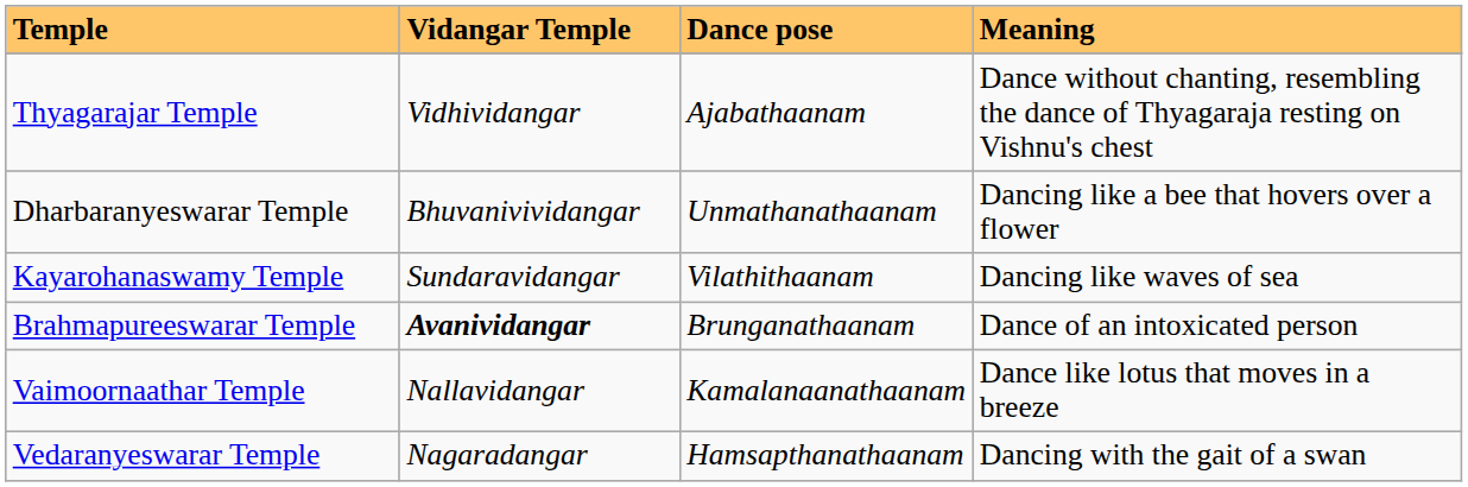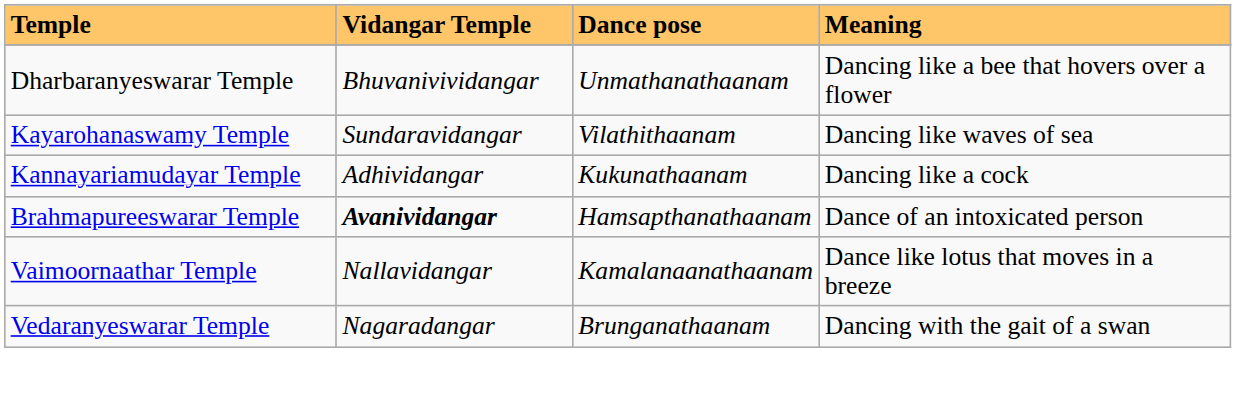 <table class="wikitable sortable">
 <tr style="background:#FFC569">
 <td width="200pt"><strong>Temple</strong></td>
 <td width="140pt"><strong>Vidangar Temple</strong></td>
 <td width="140pt"><strong>Dance pose</strong></td>
 <td width="250pt"><strong>Meaning</strong></td>
 </tr>
 <tr align ="center">
 </tr>
 <tr style="background:#ffe;">
-</tr>
-<tr>
-<td><a href='#'>Thyagarajar Temple</a></td>
-<td><em>Vidhividangar</em></td>
-<td><em>Ajabathaanam</em></td>
-<td>Dance without chanting, resembling the dance of Thyagaraja resting on  Vishnu's chest</td>
 </tr>
 <tr>
 <td>Dharbaranyeswarar Temple</td>
 <td><em>Bhuvanivividangar</em></td>
 <td><em>Unmathanathaanam</em></td>
 <td>Dancing like a bee that hovers over a flower</td>
 </tr>
 <tr>
 <td><a href='#'>Kayarohanaswamy Temple</a></td>
 <td><em>Sundaravidangar</em></td>
 <td><em>Vilathithaanam</em></td>
 <td>Dancing like waves of sea</td>
 </tr>
 <tr>
+<td><a href='#'>Kannayariamudayar Temple</a></td>
+<td><em>Adhividangar</em></td>
+<td><em>Kukunathaanam</em></td>
+<td>Dancing like a cock</td>
+</tr>
+<tr>
 <td><a href='#'>Brahmapureeswarar Temple</a></td>
 <td><strong><em>Avanividangar</em></strong></td>
-<td><em>Brunganathaanam</em></td>
+<td><em>Hamsapthanathaanam</em></td>
 <td>Dance of an intoxicated person</td>
 </tr>
 <tr>
 <td><a href='#'>Vaimoornaathar Temple</a></td>
 <td><em>Nallavidangar</em></td>
 <td><em>Kamalanaanathaanam</em></td>
 <td>Dance like lotus that moves in a breeze</td>
 </tr>
 <tr>
 <td><a href='#'>Vedaranyeswarar Temple</a></td>
 <td><em>Nagaradangar</em></td>
-<td><em>Hamsapthanathaanam</em></td>
+<td><em>Brunganathaanam</em></td>
 <td>Dancing with the gait of a swan</td>
 </tr>
 </table>
